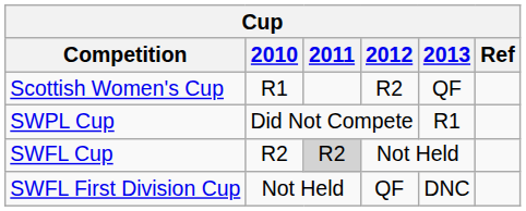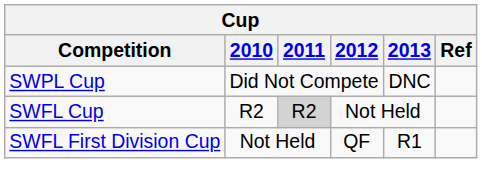 <table class="wikitable" style="font-size:85%;">
 <tr>
 <th colspan=6>Cup</th>
 </tr>
 <tr>
 <th>Competition</th>
 <th><a href='#'>2010</a></th>
 <th><a href='#'>2011</a></th>
 <th><a href='#'>2012</a></th>
 <th><a href='#'>2013</a></th>
 <th>Ref</th>
 </tr>
 <tr>
-<td><a href='#'>Scottish Women's Cup</a></td>
-<td style="text-align: center;">R1</td>
-<td style="text-align: center;"></td>
-<td style="text-align: center;">R2</td>
-<td style="text-align: center;">QF</td>
-<td></td>
-</tr>
-<tr>
 <td><a href='#'>SWPL Cup</a></td>
 <td colspan=3 style="text-align: center;">Did Not Compete</td>
-<td style="text-align: center;">R1</td>
+<td style="text-align: center;">DNC</td>
 <td></td>
 </tr>
 <tr>
 <td><a href='#'>SWFL Cup</a></td>
 <td style="text-align: center;">R2</td>
 <td style="background: lightgrey; text-align: center;">R2</td>
 <td colspan=2 style="text-align: center;">Not Held</td>
 <td></td>
 </tr>
 <tr>
 <td><a href='#'>SWFL First Division Cup</a></td>
 <td colspan=2 style="text-align: center;">Not Held</td>
 <td style="text-align: center;">QF</td>
-<td style="text-align: center;">DNC</td>
+<td style="text-align: center;">R1</td>
 <td></td>
 </tr>
 </table>
